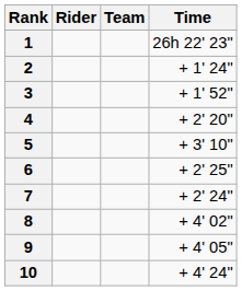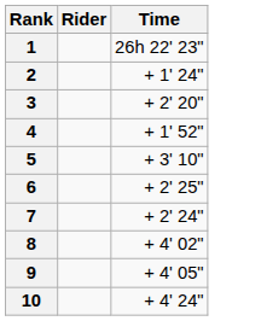 <table class="wikitable" margin-bottom:0;">
 <tr>
 <th scope="col">Rank</th>
 <th scope="col">Rider</th>
-<th scope="col">Team</th>
 <th scope="col">Time</th>
 </tr>
 <tr>
 <th scope="row">1</th>
 <td> </td>
-<td></td>
 <td align="right">26h 22' 23"</td>
 </tr>
 <tr>
 <th scope="row">2</th>
 <td> </td>
-<td></td>
 <td align="right">+ 1' 24"</td>
 </tr>
 <tr>
 <th scope="row">3</th>
 <td></td>
+<td align="right">+ 2' 20"</td>
+</tr>
+<tr>
+<th scope="row">4</th>
 <td></td>
 <td align="right">+ 1' 52"</td>
 </tr>
 <tr>
-<th scope="row">4</th>
-<td></td>
-<td></td>
-<td align="right">+ 2' 20"</td>
-</tr>
-<tr>
 <th scope="row">5</th>
-<td></td>
 <td></td>
 <td align="right">+ 3' 10"</td>
 </tr>
 <tr>
 <th scope="row">6</th>
 <td></td>
-<td></td>
 <td align="right">+ 2' 25"</td>
 </tr>
 <tr>
 <th scope="row">7</th>
-<td></td>
 <td></td>
 <td align="right">+ 2' 24"</td>
 </tr>
 <tr>
 <th scope="row">8</th>
 <td></td>
-<td></td>
 <td align="right">+ 4' 02"</td>
 </tr>
 <tr>
 <th scope="row">9</th>
-<td></td>
 <td></td>
 <td align="right">+ 4' 05"</td>
 </tr>
 <tr>
 <th scope="row">10</th>
 <td></td>
-<td></td>
 <td align="right">+ 4' 24"</td>
 </tr>
 </table>
